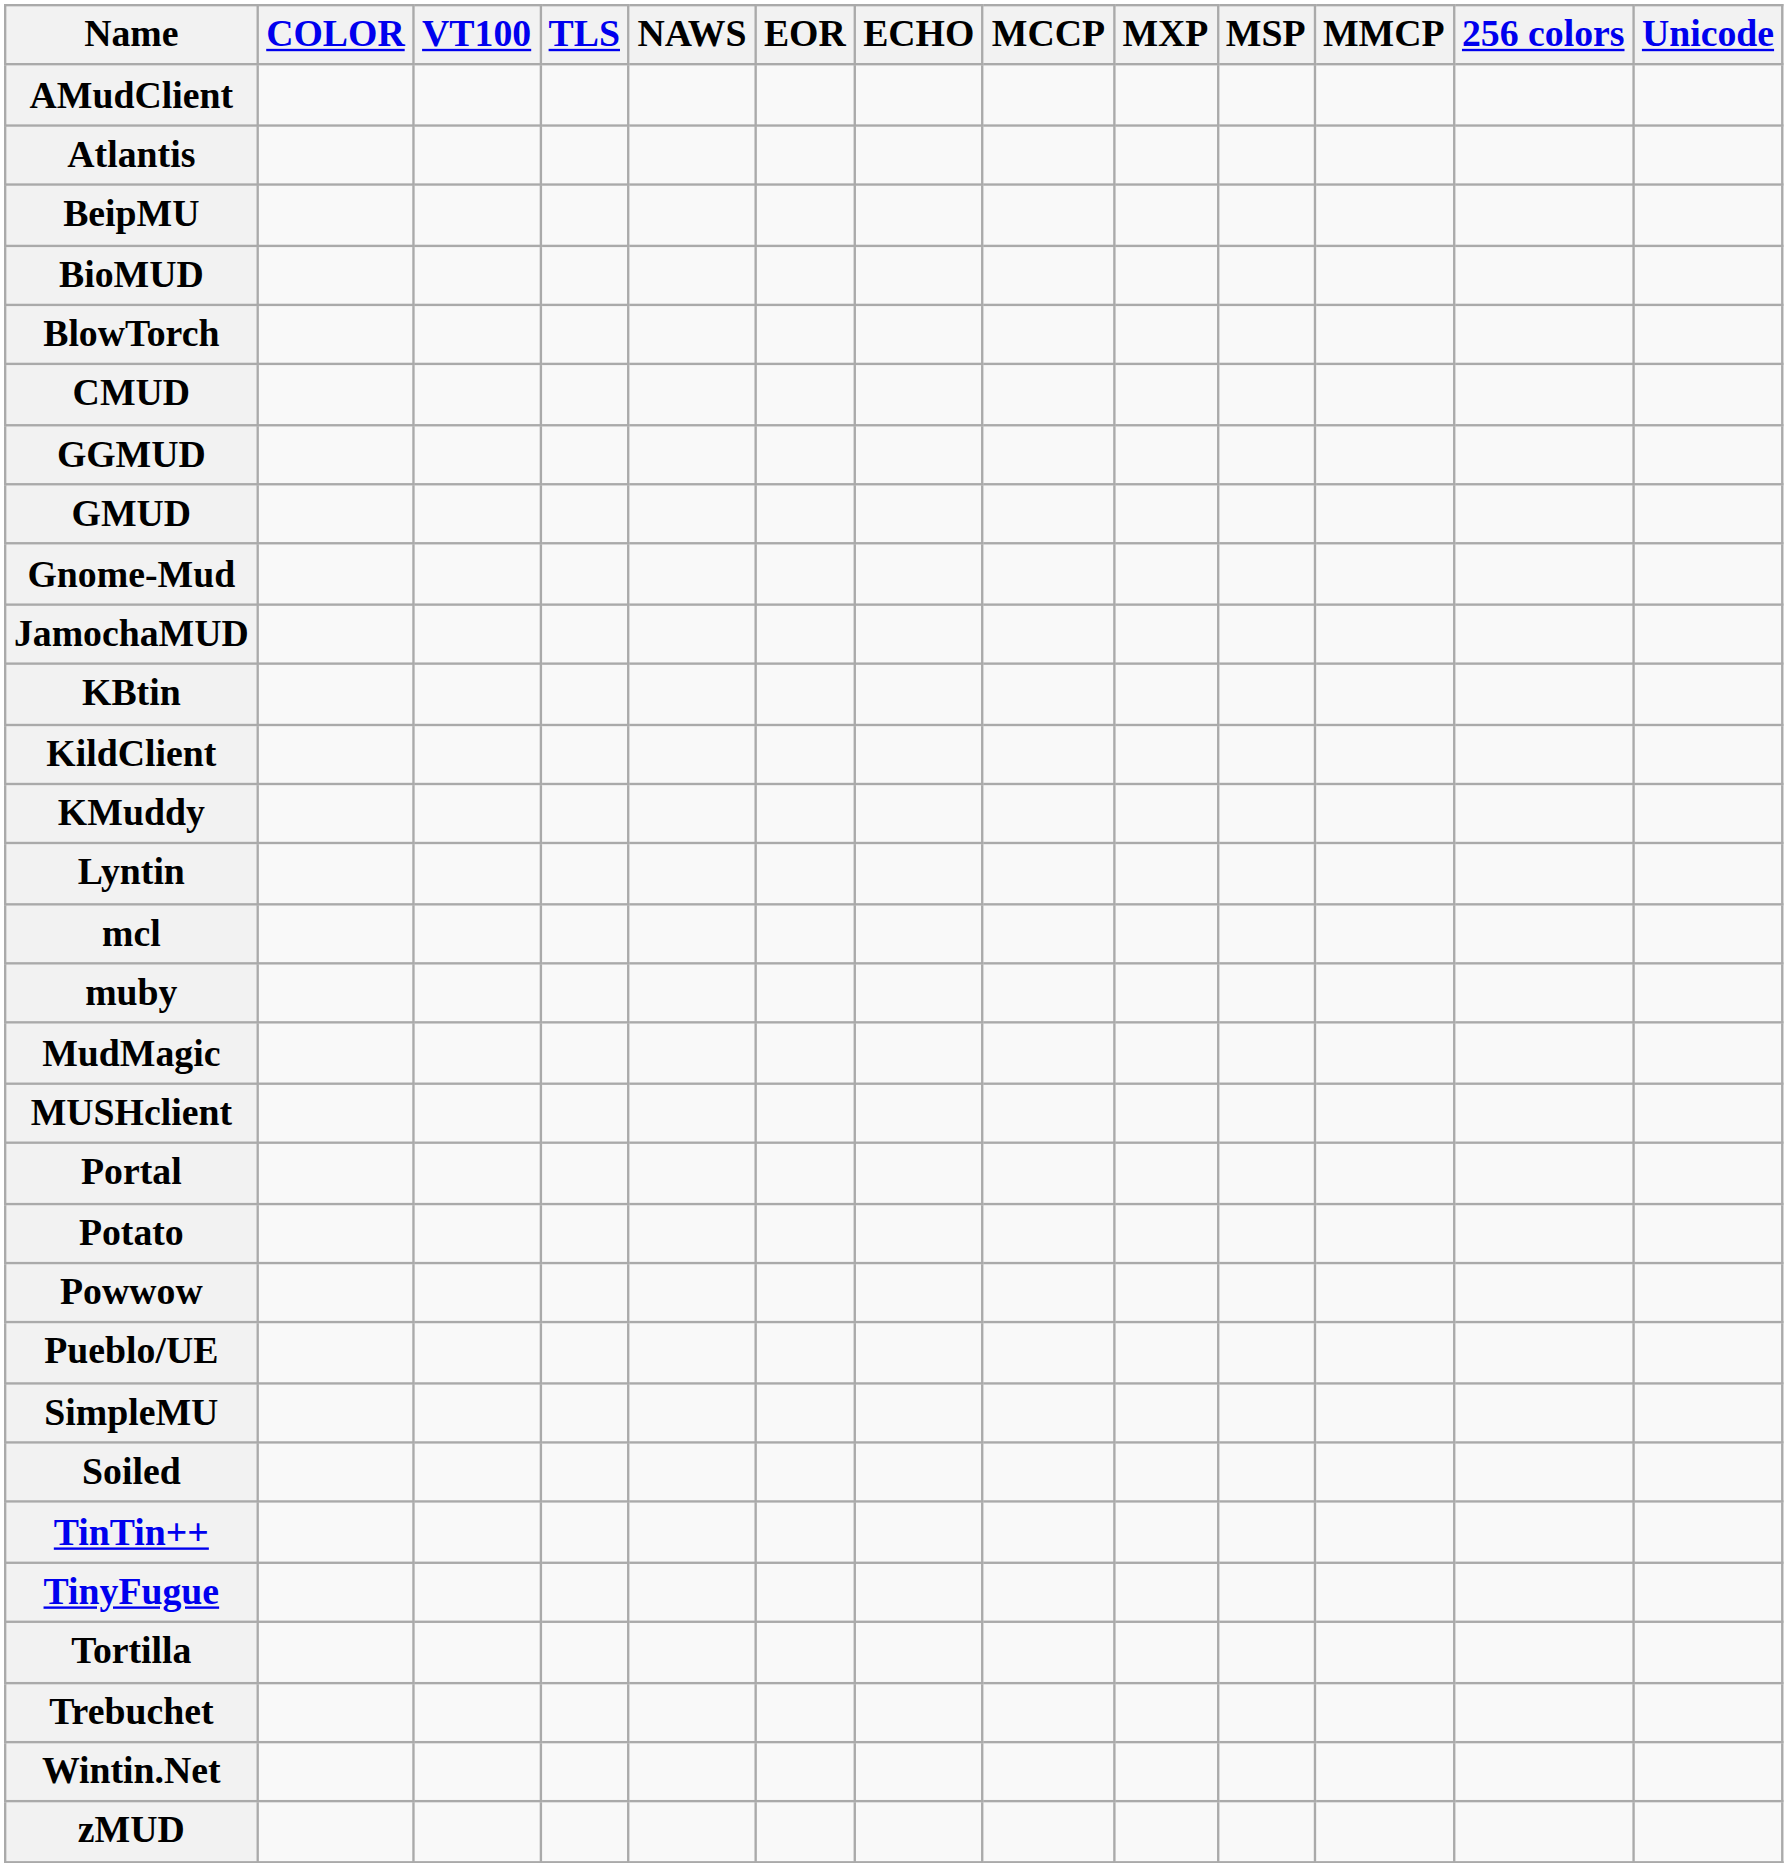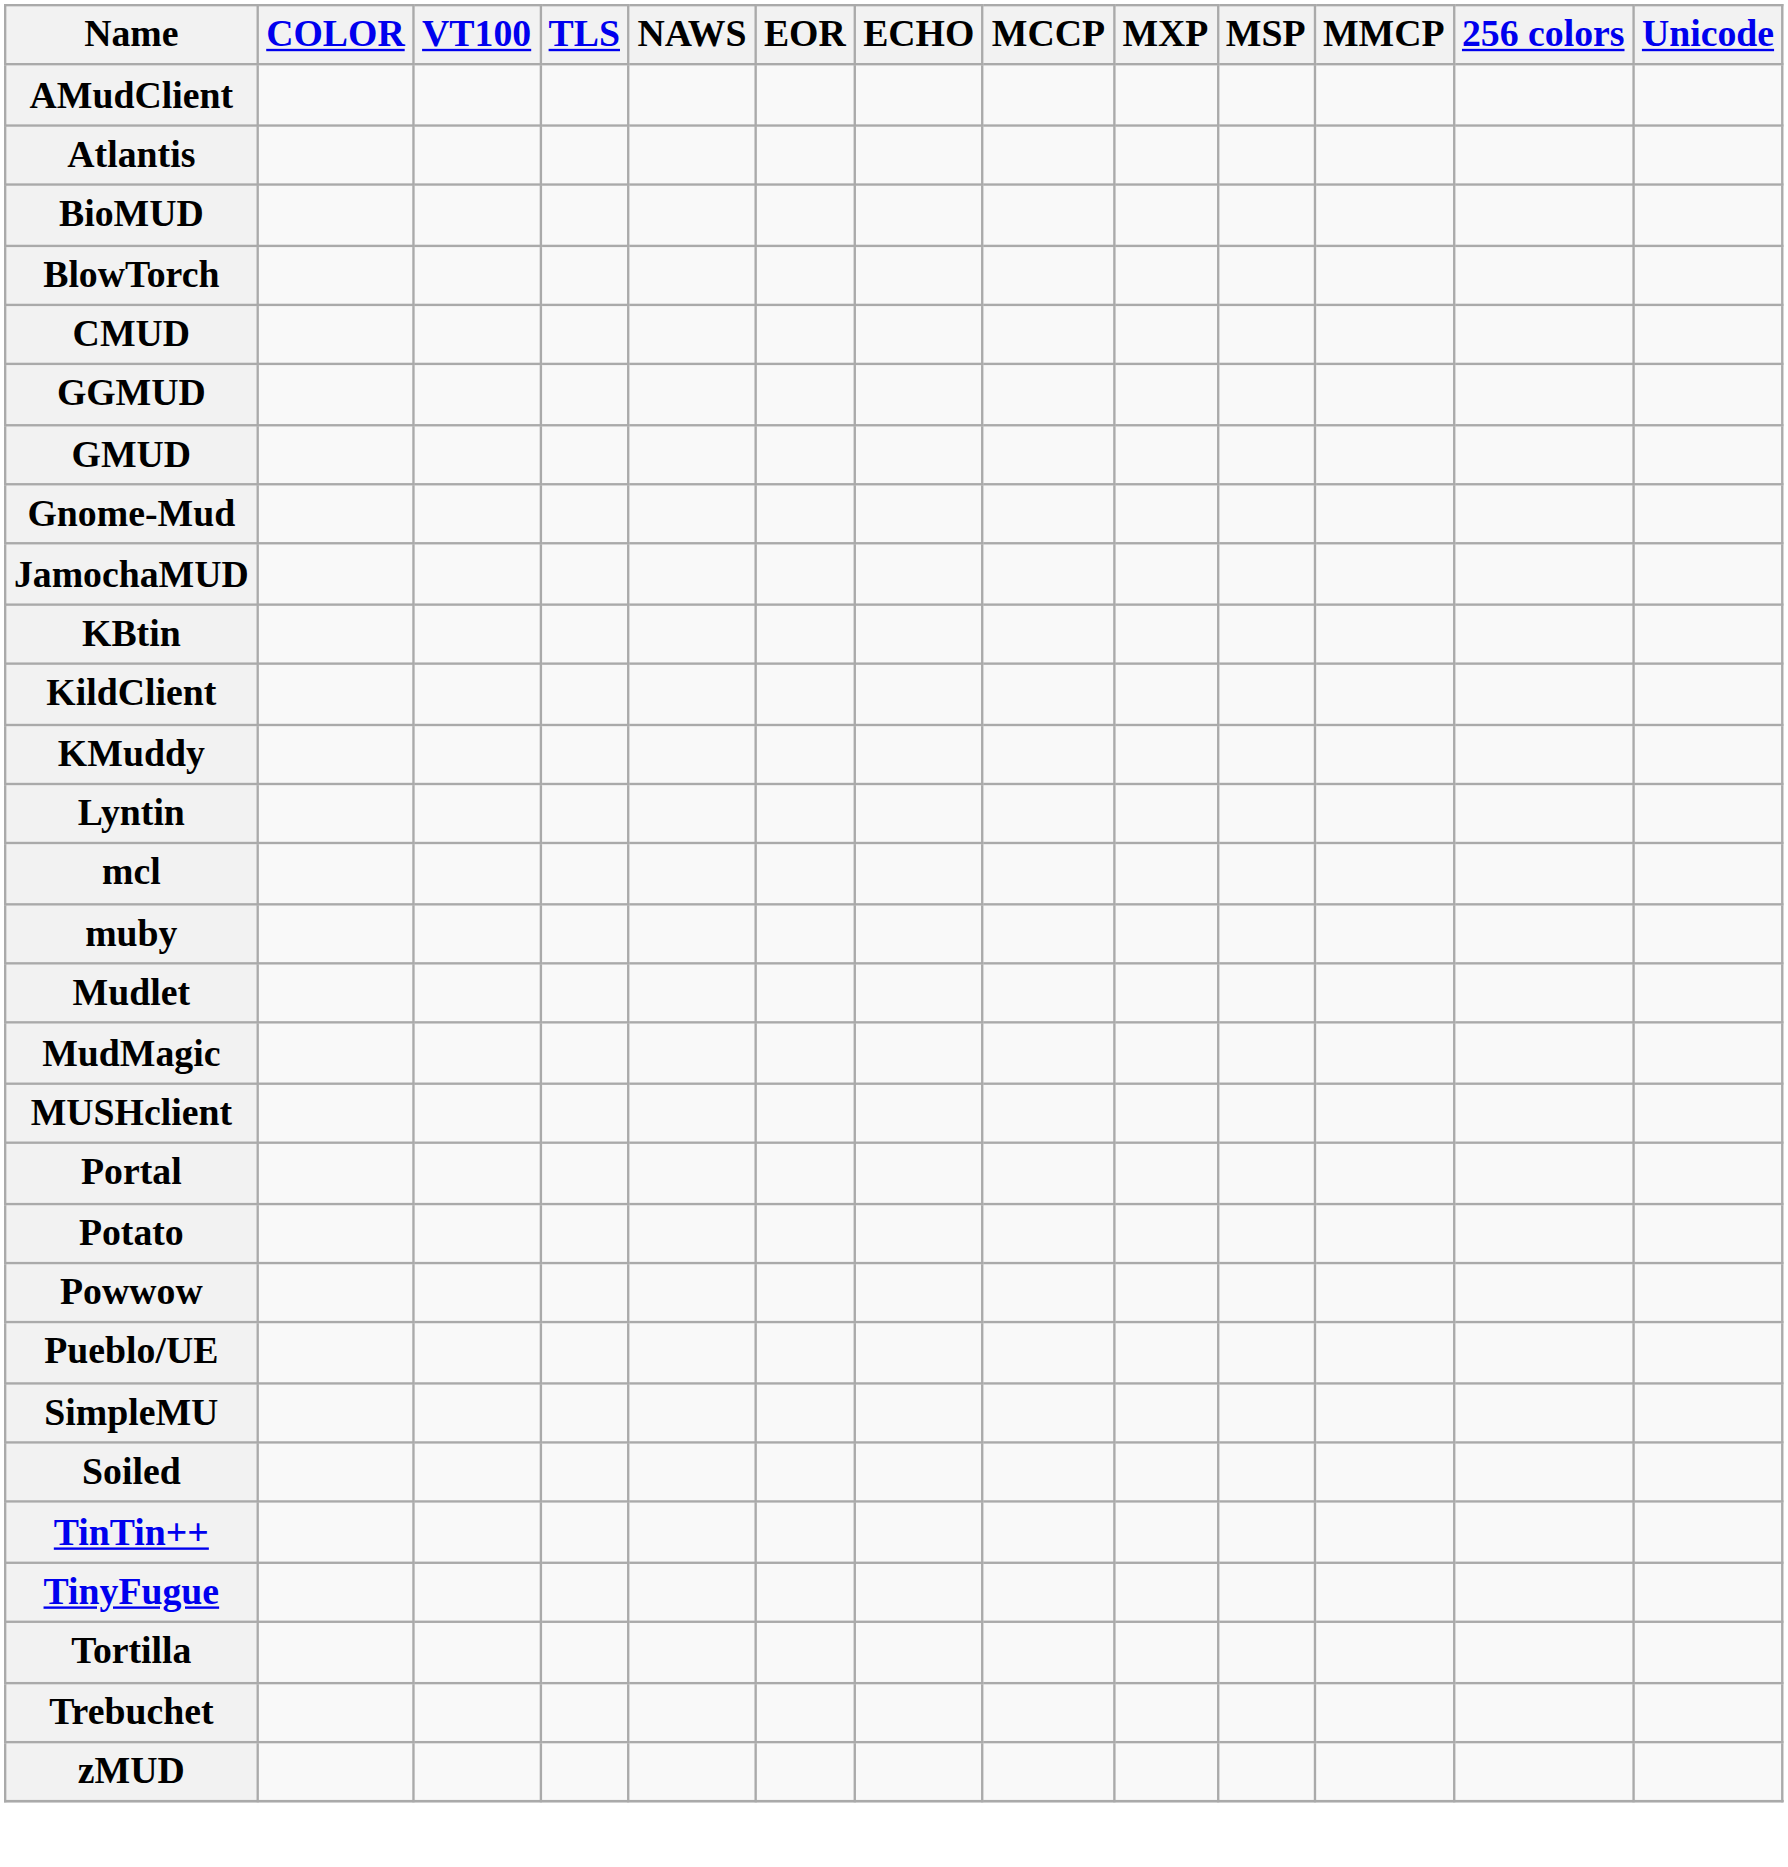 <table class="sortable wikitable">
 <tr>
 <th>Name</th>
 <th><a href='#'>COLOR</a></th>
 <th><a href='#'>VT100</a></th>
 <th><a href='#'>TLS</a></th>
 <th>NAWS</th>
 <th>EOR</th>
 <th>ECHO</th>
 <th>MCCP</th>
 <th>MXP</th>
 <th>MSP</th>
 <th>MMCP</th>
 <th><a href='#'>256 colors</a></th>
 <th><a href='#'>Unicode</a></th>
 </tr>
 <tr>
 <th>AMudClient</th>
 <td></td>
 <td></td>
 <td></td>
 <td></td>
 <td></td>
 <td></td>
 <td></td>
 <td></td>
 <td></td>
 <td></td>
 <td></td>
 <td></td>
 </tr>
 <tr>
 <th>Atlantis</th>
-<td></td>
-<td></td>
-<td></td>
-<td></td>
-<td></td>
-<td></td>
-<td></td>
-<td></td>
-<td></td>
-<td></td>
-<td></td>
-<td></td>
-</tr>
-<tr>
-<th>BeipMU</th>
 <td></td>
 <td></td>
 <td></td>
 <td></td>
 <td></td>
 <td></td>
 <td></td>
 <td></td>
 <td></td>
 <td></td>
 <td></td>
 <td></td>
 </tr>
 <tr>
 <th>BioMUD</th>
 <td></td>
 <td></td>
 <td></td>
 <td></td>
 <td></td>
 <td></td>
 <td></td>
 <td></td>
 <td></td>
 <td></td>
 <td></td>
 <td></td>
 </tr>
 <tr>
 <th>BlowTorch</th>
 <td></td>
 <td></td>
 <td></td>
 <td></td>
 <td></td>
 <td></td>
 <td></td>
 <td></td>
 <td></td>
 <td></td>
 <td></td>
 <td></td>
 </tr>
 <tr>
 <th>CMUD</th>
 <td></td>
 <td></td>
 <td></td>
 <td></td>
 <td></td>
 <td></td>
 <td></td>
 <td></td>
 <td></td>
 <td></td>
 <td></td>
 <td></td>
 </tr>
 <tr>
 <th>GGMUD</th>
 <td></td>
 <td></td>
 <td></td>
 <td></td>
 <td></td>
 <td></td>
 <td></td>
 <td></td>
 <td></td>
 <td></td>
 <td></td>
 <td></td>
 </tr>
 <tr>
 <th>GMUD</th>
 <td></td>
 <td></td>
 <td></td>
 <td></td>
 <td></td>
 <td></td>
 <td></td>
 <td></td>
 <td></td>
 <td></td>
 <td></td>
 <td></td>
 </tr>
 <tr>
 <th>Gnome-Mud</th>
 <td></td>
 <td></td>
 <td></td>
 <td></td>
 <td></td>
 <td></td>
 <td></td>
 <td></td>
 <td></td>
 <td></td>
 <td></td>
 <td></td>
 </tr>
 <tr>
 <th>JamochaMUD</th>
 <td></td>
 <td></td>
 <td></td>
 <td></td>
 <td></td>
 <td></td>
 <td></td>
 <td></td>
 <td></td>
 <td></td>
 <td></td>
 <td></td>
 </tr>
 <tr>
 <th>KBtin</th>
 <td></td>
 <td></td>
 <td></td>
 <td></td>
 <td></td>
 <td></td>
 <td></td>
 <td></td>
 <td></td>
 <td></td>
 <td></td>
 <td></td>
 </tr>
 <tr>
 <th>KildClient</th>
 <td></td>
 <td></td>
 <td></td>
 <td></td>
 <td></td>
 <td></td>
 <td></td>
 <td></td>
 <td></td>
 <td></td>
 <td></td>
 <td></td>
 </tr>
 <tr>
 <th>KMuddy</th>
 <td></td>
 <td></td>
 <td></td>
 <td></td>
 <td></td>
 <td></td>
 <td></td>
 <td></td>
 <td></td>
 <td></td>
 <td></td>
 <td></td>
 </tr>
 <tr>
 <th>Lyntin</th>
 <td></td>
 <td></td>
 <td></td>
 <td></td>
 <td></td>
 <td></td>
 <td></td>
 <td></td>
 <td></td>
 <td></td>
 <td></td>
 <td></td>
 </tr>
 <tr>
 <th>mcl</th>
 <td></td>
 <td></td>
 <td></td>
 <td></td>
 <td></td>
 <td></td>
 <td></td>
 <td></td>
 <td></td>
 <td></td>
 <td></td>
 <td></td>
 </tr>
 <tr>
 <th>muby</th>
 <td></td>
 <td></td>
 <td></td>
 <td></td>
 <td></td>
 <td></td>
 <td></td>
 <td></td>
 <td></td>
 <td></td>
 <td></td>
 <td></td>
 </tr>
 <tr>
+<th>Mudlet</th>
+<td></td>
+<td></td>
+<td></td>
+<td></td>
+<td></td>
+<td></td>
+<td></td>
+<td></td>
+<td></td>
+<td></td>
+<td></td>
+<td></td>
+</tr>
+<tr>
 <th>MudMagic</th>
 <td></td>
 <td></td>
 <td></td>
 <td></td>
 <td></td>
 <td></td>
 <td></td>
 <td></td>
 <td></td>
 <td></td>
 <td></td>
 <td></td>
 </tr>
 <tr>
 <th>MUSHclient</th>
 <td></td>
 <td></td>
 <td></td>
 <td></td>
 <td></td>
 <td></td>
 <td></td>
 <td></td>
 <td></td>
 <td></td>
 <td></td>
 <td></td>
 </tr>
 <tr>
 <th>Portal</th>
 <td></td>
 <td></td>
 <td></td>
 <td></td>
 <td></td>
 <td></td>
 <td></td>
 <td></td>
 <td></td>
 <td></td>
 <td></td>
 <td></td>
 </tr>
 <tr>
 <th>Potato</th>
 <td></td>
 <td></td>
 <td></td>
 <td></td>
 <td></td>
 <td></td>
 <td></td>
 <td></td>
 <td></td>
 <td></td>
 <td></td>
 <td></td>
 </tr>
 <tr>
 <th>Powwow</th>
 <td></td>
 <td></td>
 <td></td>
 <td></td>
 <td></td>
 <td></td>
 <td></td>
 <td></td>
 <td></td>
 <td></td>
 <td></td>
 <td></td>
 </tr>
 <tr>
 <th>Pueblo/UE</th>
 <td></td>
 <td></td>
 <td></td>
 <td></td>
 <td></td>
 <td></td>
 <td></td>
 <td></td>
 <td></td>
 <td></td>
 <td></td>
 <td></td>
 </tr>
 <tr>
 <th>SimpleMU</th>
 <td></td>
 <td></td>
 <td></td>
 <td></td>
 <td></td>
 <td></td>
 <td></td>
 <td></td>
 <td></td>
 <td></td>
 <td></td>
 <td></td>
 </tr>
 <tr>
 <th>Soiled</th>
 <td></td>
 <td></td>
 <td></td>
 <td></td>
 <td></td>
 <td></td>
 <td></td>
 <td></td>
 <td></td>
 <td></td>
 <td></td>
 <td></td>
 </tr>
 <tr>
 <th><a href='#'>TinTin++</a></th>
 <td></td>
 <td></td>
 <td></td>
 <td></td>
 <td></td>
 <td></td>
 <td></td>
 <td></td>
 <td></td>
 <td></td>
 <td></td>
 <td></td>
 </tr>
 <tr>
 <th><a href='#'>TinyFugue</a></th>
 <td></td>
 <td></td>
 <td></td>
 <td></td>
 <td></td>
 <td></td>
 <td></td>
 <td></td>
 <td></td>
 <td></td>
 <td></td>
 <td></td>
 </tr>
 <tr>
 <th>Tortilla</th>
 <td></td>
 <td></td>
 <td></td>
 <td></td>
 <td></td>
 <td></td>
 <td></td>
 <td></td>
 <td></td>
 <td></td>
 <td></td>
 <td></td>
 </tr>
 <tr>
 <th>Trebuchet</th>
 <td></td>
 <td></td>
 <td></td>
 <td></td>
 <td></td>
 <td></td>
 <td></td>
 <td></td>
 <td></td>
 <td></td>
 <td></td>
 <td></td>
 </tr>
 <tr>
-<th>Wintin.Net</th>
-<td></td>
-<td></td>
-<td></td>
-<td></td>
-<td></td>
-<td></td>
-<td></td>
-<td></td>
-<td></td>
-<td></td>
-<td></td>
-<td></td>
-</tr>
-<tr>
 <th>zMUD</th>
 <td></td>
 <td></td>
 <td></td>
 <td></td>
 <td></td>
 <td></td>
 <td></td>
 <td></td>
 <td></td>
 <td></td>
 <td></td>
 <td></td>
 </tr>
 <tr>
 </tr>
 </table>
